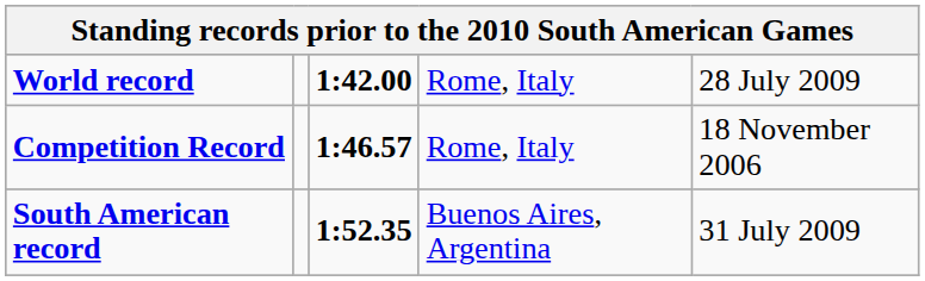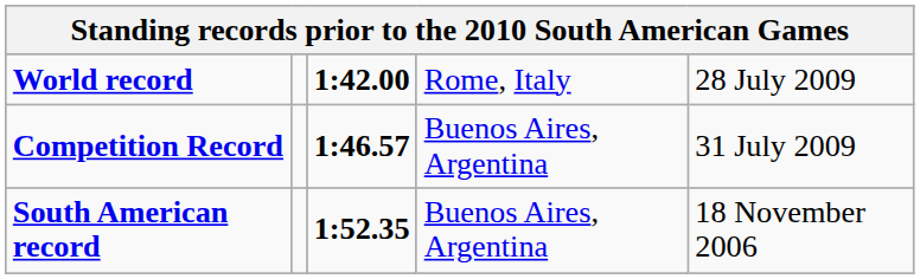 <table class="wikitable" width=75%>
 <tr>
 <th colspan="5">Standing records prior to the 2010 South American Games</th>
 </tr>
 <tr>
 <td><strong><a href='#'>World record</a></strong></td>
 <td></td>
 <td><strong>1:42.00</strong></td>
 <td><a href='#'>Rome</a>, <a href='#'>Italy</a></td>
 <td>28 July 2009</td>
 </tr>
 <tr>
 <td><strong><a href='#'>Competition Record</a></strong></td>
 <td></td>
 <td><strong>1:46.57</strong></td>
-<td><a href='#'>Rome</a>, <a href='#'>Italy</a></td>
-<td>18 November 2006</td>
+<td><a href='#'>Buenos Aires</a>, <a href='#'>Argentina</a></td>
+<td>31 July 2009</td>
 </tr>
 <tr>
 <td><strong><a href='#'>South American record</a></strong></td>
 <td></td>
 <td><strong>1:52.35</strong></td>
 <td><a href='#'>Buenos Aires</a>, <a href='#'>Argentina</a></td>
-<td>31 July 2009</td>
+<td>18 November 2006</td>
 </tr>
 </table>
